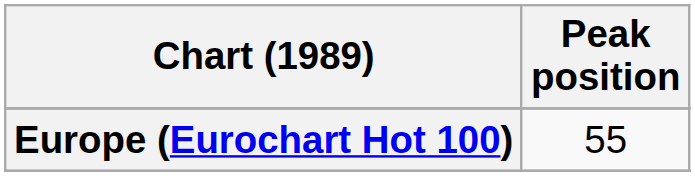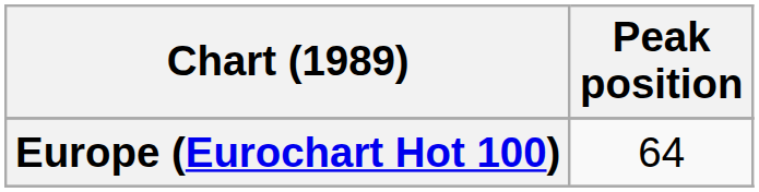 <table class="wikitable sortable plainrowheaders" style="text-align:center">
 <tr>
 <th>Chart (1989)</th>
 <th>Peak<br>position</th>
 </tr>
 <tr>
 </tr>
 <tr>
 </tr>
 <tr>
 </tr>
 <tr>
 </tr>
 <tr>
 <th scope="row">Europe (<a href='#'>Eurochart Hot 100</a>)</th>
-<td>55</td>
+<td>64</td>
 </tr>
 <tr>
 </tr>
 <tr>
 </tr>
 <tr>
 </tr>
 <tr>
 </tr>
 <tr>
 </tr>
 <tr>
 </tr>
 <tr>
 </tr>
 <tr>
 </tr>
 <tr>
 </tr>
 </table>
